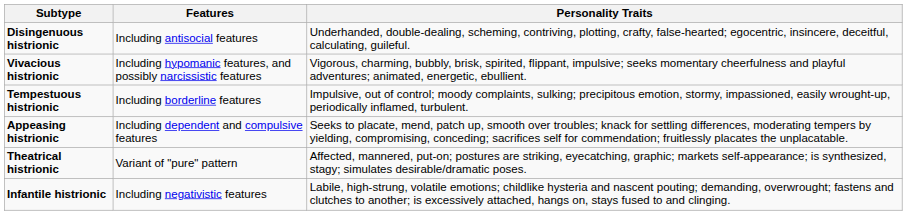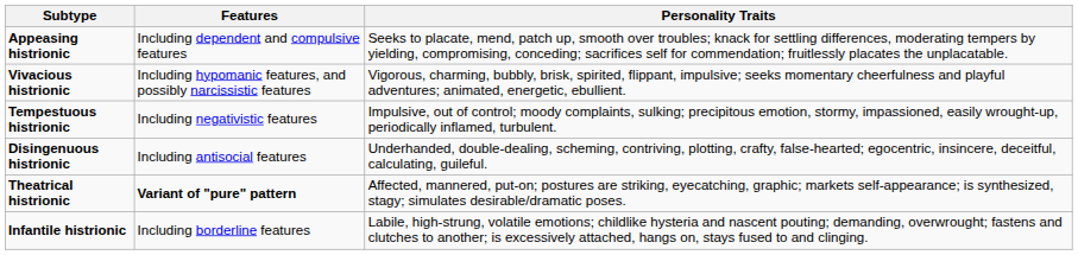 <table class="wikitable">
 <tr>
 <th>Subtype</th>
 <th>Features</th>
 <th>Personality Traits</th>
 </tr>
 <tr>
-<td><strong>Disingenuous histrionic</strong></td>
-<td>Including <a href='#'>antisocial</a> features</td>
-<td>Underhanded, double-dealing, scheming, contriving, plotting, crafty, false-hearted; egocentric, insincere, deceitful, calculating, guileful.</td>
+<td><strong>Appeasing histrionic</strong></td>
+<td>Including <a href='#'>dependent</a> and <a href='#'>compulsive</a> features</td>
+<td>Seeks to placate, mend, patch up, smooth over troubles; knack for settling differences, moderating tempers by yielding, compromising, conceding; sacrifices self for commendation; fruitlessly placates the unplacatable.</td>
 </tr>
 <tr>
 <td><strong>Vivacious histrionic</strong></td>
 <td>Including <a href='#'>hypomanic</a> features, and possibly <a href='#'>narcissistic</a> features</td>
 <td>Vigorous, charming, bubbly, brisk, spirited, flippant, impulsive; seeks momentary cheerfulness and playful adventures; animated, energetic, ebullient.</td>
 </tr>
 <tr>
 <td><strong>Tempestuous histrionic</strong></td>
-<td>Including <a href='#'>borderline</a> features</td>
+<td>Including <a href='#'>negativistic</a> features</td>
 <td>Impulsive, out of control; moody complaints, sulking; precipitous emotion, stormy, impassioned, easily wrought-up, periodically inflamed, turbulent.</td>
 </tr>
 <tr>
-<td><strong>Appeasing histrionic</strong></td>
-<td>Including <a href='#'>dependent</a> and <a href='#'>compulsive</a> features</td>
-<td>Seeks to placate, mend, patch up, smooth over troubles; knack for settling differences, moderating tempers by yielding, compromising, conceding; sacrifices self for commendation; fruitlessly placates the unplacatable.</td>
+<td><strong>Disingenuous histrionic</strong></td>
+<td>Including <a href='#'>antisocial</a> features</td>
+<td>Underhanded, double-dealing, scheming, contriving, plotting, crafty, false-hearted; egocentric, insincere, deceitful, calculating, guileful.</td>
 </tr>
 <tr>
 <td><strong>Theatrical histrionic</strong></td>
-<td>Variant of "pure" pattern</td>
+<td><strong>Variant of "pure" pattern</strong></td>
 <td>Affected, mannered, put-on; postures are striking, eyecatching, graphic; markets self-appearance; is synthesized, stagy; simulates desirable/dramatic poses.</td>
 </tr>
 <tr>
 <td><strong>Infantile histrionic</strong></td>
-<td>Including <a href='#'>negativistic</a> features</td>
+<td>Including <a href='#'>borderline</a> features</td>
 <td>Labile, high-strung, volatile emotions; childlike hysteria and nascent pouting; demanding, overwrought; fastens and clutches to another; is excessively attached, hangs on, stays fused to and clinging.</td>
 </tr>
 </table>
